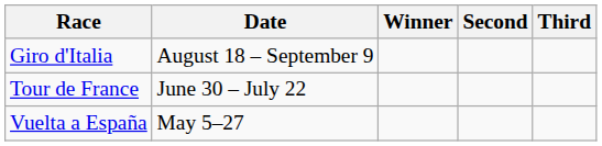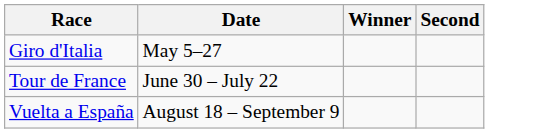 <table class="wikitable">
 <tr>
 <th>Race</th>
 <th>Date</th>
 <th>Winner</th>
 <th>Second</th>
-<th>Third</th>
 </tr>
 <tr>
 <td> <a href='#'>Giro d'Italia</a></td>
-<td>August 18 – September 9</td>
-<td></td>
+<td>May 5–27</td>
 <td></td>
 <td></td>
 </tr>
 <tr>
 <td> <a href='#'>Tour de France</a></td>
 <td>June 30 – July 22</td>
 <td></td>
 <td></td>
-<td></td>
 </tr>
 <tr>
 <td> <a href='#'>Vuelta a España</a></td>
-<td>May 5–27</td>
-<td></td>
+<td>August 18 – September 9</td>
 <td></td>
 <td></td>
 </tr>
 </table>
